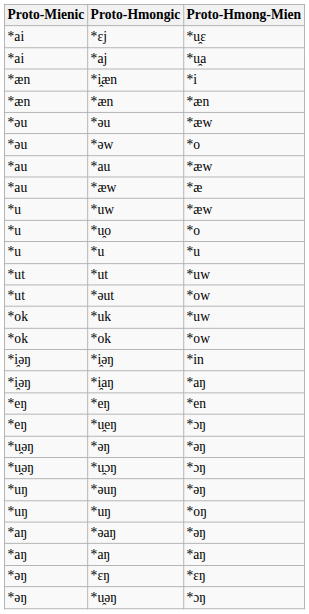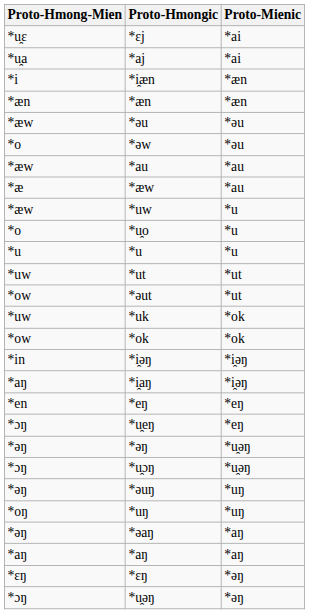 <table class="wikitable">
 <tr>
+<th>Proto-Hmong-Mien</th>
+<th>Proto-Hmongic</th>
 <th>Proto-Mienic</th>
-<th>Proto-Hmongic</th>
-<th>Proto-Hmong-Mien</th>
 </tr>
 <tr>
+<td>*u̯ɛ</td>
+<td>*ɛj</td>
 <td>*ai</td>
-<td>*ɛj</td>
-<td>*u̯ɛ</td>
 </tr>
 <tr>
+<td>*u̯a</td>
+<td>*aj</td>
 <td>*ai</td>
-<td>*aj</td>
-<td>*u̯a</td>
 </tr>
 <tr>
+<td>*i</td>
+<td>*i̯æn</td>
 <td>*æn</td>
-<td>*i̯æn</td>
-<td>*i</td>
 </tr>
 <tr>
 <td>*æn</td>
 <td>*æn</td>
 <td>*æn</td>
 </tr>
 <tr>
+<td>*æw</td>
 <td>*əu</td>
 <td>*əu</td>
-<td>*æw</td>
 </tr>
 <tr>
+<td>*o</td>
+<td>*əw</td>
 <td>*əu</td>
-<td>*əw</td>
-<td>*o</td>
 </tr>
 <tr>
+<td>*æw</td>
 <td>*au</td>
 <td>*au</td>
-<td>*æw</td>
 </tr>
 <tr>
+<td>*æ</td>
+<td>*æw</td>
 <td>*au</td>
-<td>*æw</td>
-<td>*æ</td>
 </tr>
 <tr>
+<td>*æw</td>
+<td>*uw</td>
 <td>*u</td>
-<td>*uw</td>
-<td>*æw</td>
 </tr>
 <tr>
+<td>*o</td>
+<td>*u̯o</td>
 <td>*u</td>
-<td>*u̯o</td>
-<td>*o</td>
 </tr>
 <tr>
 <td>*u</td>
 <td>*u</td>
 <td>*u</td>
 </tr>
 <tr>
+<td>*uw</td>
 <td>*ut</td>
 <td>*ut</td>
-<td>*uw</td>
 </tr>
 <tr>
+<td>*ow</td>
+<td>*əut</td>
 <td>*ut</td>
-<td>*əut</td>
-<td>*ow</td>
 </tr>
 <tr>
+<td>*uw</td>
+<td>*uk</td>
 <td>*ok</td>
-<td>*uk</td>
-<td>*uw</td>
 </tr>
 <tr>
+<td>*ow</td>
 <td>*ok</td>
 <td>*ok</td>
-<td>*ow</td>
 </tr>
 <tr>
+<td>*in</td>
 <td>*i̯əŋ</td>
 <td>*i̯əŋ</td>
-<td>*in</td>
-</tr>
-<tr>
-<td>*i̯əŋ</td>
-<td>*i̯aŋ</td>
-<td>*aŋ</td>
-</tr>
-<tr>
-<td>*eŋ</td>
-<td>*eŋ</td>
-<td>*en</td>
-</tr>
-<tr>
-<td>*eŋ</td>
-<td>*u̯eŋ</td>
-<td>*ɔŋ</td>
-</tr>
-<tr>
-<td>*u̯əŋ</td>
-<td>*əŋ</td>
-<td>*əŋ</td>
-</tr>
-<tr>
-<td>*u̯əŋ</td>
-<td>*u̯ɔŋ</td>
-<td>*ɔŋ</td>
-</tr>
-<tr>
-<td>*uŋ</td>
-<td>*əuŋ</td>
-<td>*əŋ</td>
-</tr>
-<tr>
-<td>*uŋ</td>
-<td>*uŋ</td>
-<td>*oŋ</td>
 </tr>
 <tr>
 <td>*aŋ</td>
+<td>*i̯aŋ</td>
+<td>*i̯əŋ</td>
+</tr>
+<tr>
+<td>*en</td>
+<td>*eŋ</td>
+<td>*eŋ</td>
+</tr>
+<tr>
+<td>*ɔŋ</td>
+<td>*u̯eŋ</td>
+<td>*eŋ</td>
+</tr>
+<tr>
+<td>*əŋ</td>
+<td>*əŋ</td>
+<td>*u̯əŋ</td>
+</tr>
+<tr>
+<td>*ɔŋ</td>
+<td>*u̯ɔŋ</td>
+<td>*u̯əŋ</td>
+</tr>
+<tr>
+<td>*əŋ</td>
+<td>*əuŋ</td>
+<td>*uŋ</td>
+</tr>
+<tr>
+<td>*oŋ</td>
+<td>*uŋ</td>
+<td>*uŋ</td>
+</tr>
+<tr>
+<td>*əŋ</td>
 <td>*əaŋ</td>
-<td>*əŋ</td>
+<td>*aŋ</td>
 </tr>
 <tr>
 <td>*aŋ</td>
 <td>*aŋ</td>
 <td>*aŋ</td>
 </tr>
 <tr>
-<td>*əŋ</td>
 <td>*ɛŋ</td>
 <td>*ɛŋ</td>
+<td>*əŋ</td>
 </tr>
 <tr>
+<td>*ɔŋ</td>
+<td>*u̯əŋ</td>
 <td>*əŋ</td>
-<td>*u̯əŋ</td>
-<td>*ɔŋ</td>
 </tr>
 </table>
